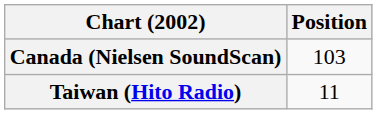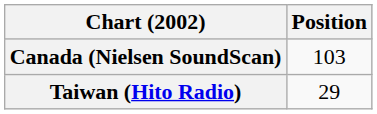 <table class="wikitable plainrowheaders" style="text-align:center">
 <tr>
 <th scope="col">Chart (2002)</th>
 <th scope="col">Position</th>
 </tr>
 <tr>
 <th scope="row">Canada (Nielsen SoundScan)</th>
 <td>103</td>
 </tr>
 <tr>
 <th scope="row">Taiwan (<a href='#'>Hito Radio</a>)</th>
-<td>11</td>
+<td>29</td>
 </tr>
 </table>
